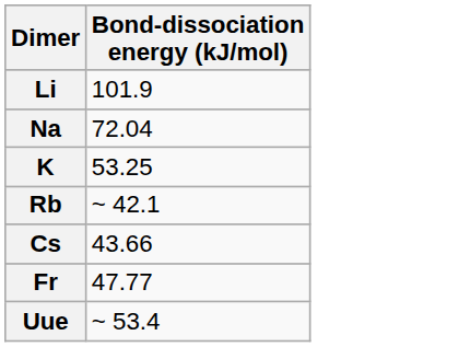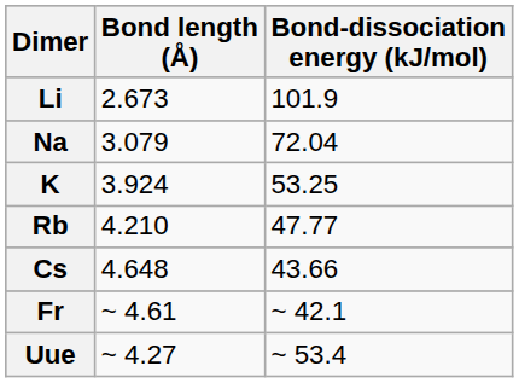 <table class="wikitable floatright" style="font-size:85%;">
 <tr>
 <th>Dimer</th>
+<th>Bond length<br>(Å)</th>
 <th>Bond-dissociation<br>energy (kJ/mol)</th>
 </tr>
 <tr>
 <th>Li</th>
+<td>2.673</td>
 <td>101.9</td>
 </tr>
 <tr>
 <th>Na</th>
+<td>3.079</td>
 <td>72.04</td>
 </tr>
 <tr>
 <th>K</th>
+<td>3.924</td>
 <td>53.25</td>
 </tr>
 <tr>
 <th>Rb</th>
-<td>~ 42.1</td>
+<td>4.210</td>
+<td>47.77</td>
 </tr>
 <tr>
 <th>Cs</th>
+<td>4.648</td>
 <td>43.66</td>
 </tr>
 <tr>
 <th>Fr</th>
-<td>47.77</td>
+<td>~ 4.61</td>
+<td>~ 42.1</td>
 </tr>
 <tr>
 <th>Uue</th>
+<td>~ 4.27</td>
 <td>~ 53.4</td>
 </tr>
 </table>
